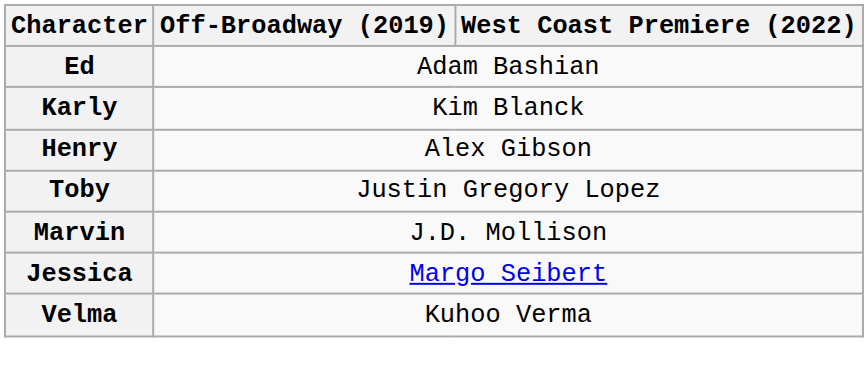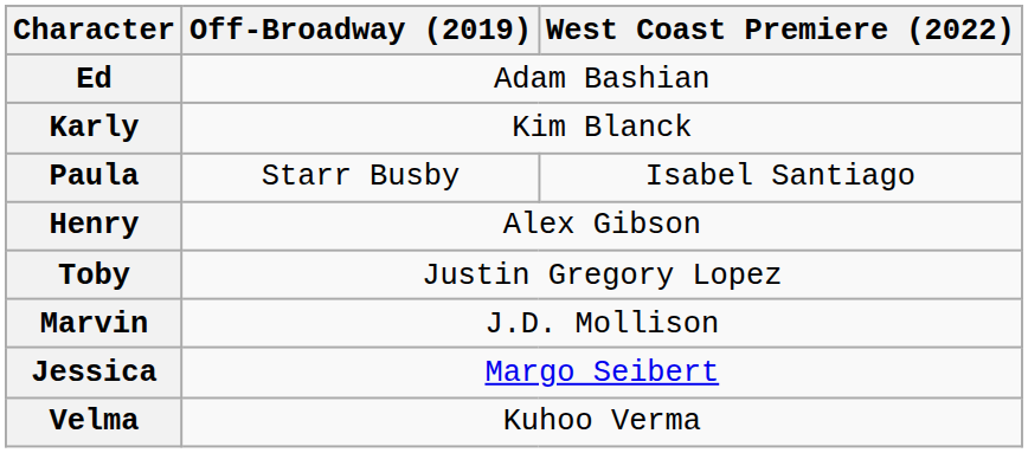 <table class="wikitable sortable">
 <tr>
 <th scope="col">Character</th>
 <th scope="col" class="unsortable">Off-Broadway (2019)</th>
 <th scope="col" class="unsortable">West Coast Premiere (2022)</th>
 </tr>
 <tr>
 <th scope="row">Ed</th>
 <td colspan="2" align="center">Adam Bashian</td>
 </tr>
 <tr>
 <th scope="row">Karly</th>
 <td colspan="2" align="center">Kim Blanck</td>
+</tr>
+<tr>
+<th scope="row">Paula</th>
+<td align="center">Starr Busby</td>
+<td align="center">Isabel Santiago</td>
 </tr>
 <tr>
 <th scope="row">Henry</th>
 <td colspan="2" align="center">Alex Gibson</td>
 </tr>
 <tr>
 <th scope="row">Toby</th>
 <td colspan="2" align="center">Justin Gregory Lopez</td>
 </tr>
 <tr>
 <th scope="row">Marvin</th>
 <td colspan="2" align="center">J.D. Mollison</td>
 </tr>
 <tr>
 <th scope="row">Jessica</th>
 <td colspan="2" align="center"><a href='#'>Margo Seibert</a></td>
 </tr>
 <tr>
 <th scope="row">Velma</th>
 <td colspan="2" align="center">Kuhoo Verma</td>
 </tr>
 </table>
